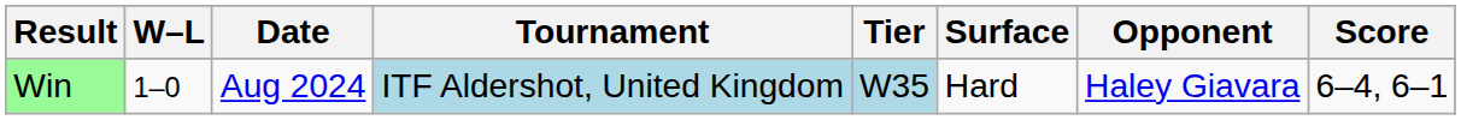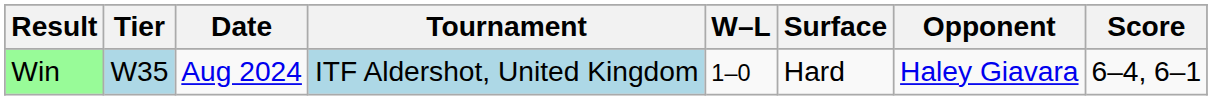 <table class="sortable wikitable">
 <tr>
 <th>Result</th>
-<th class="unsortable">W–L</th>
+<th>Tier</th>
 <th>Date</th>
 <th>Tournament</th>
-<th>Tier</th>
+<th class="unsortable">W–L</th>
 <th>Surface</th>
 <th>Opponent</th>
 <th class=unsortable>Score</th>
 </tr>
 <tr>
 <td style="background:#98fb98;">Win</td>
-<td><small>1–0</small></td>
+<td style="background:lightblue;">W35</td>
 <td><a href='#'>Aug 2024</a></td>
 <td style="background:lightblue;">ITF Aldershot, United Kingdom</td>
-<td style="background:lightblue;">W35</td>
+<td><small>1–0</small></td>
 <td>Hard</td>
 <td> <a href='#'>Haley Giavara</a></td>
 <td>6–4, 6–1</td>
 </tr>
 </table>
